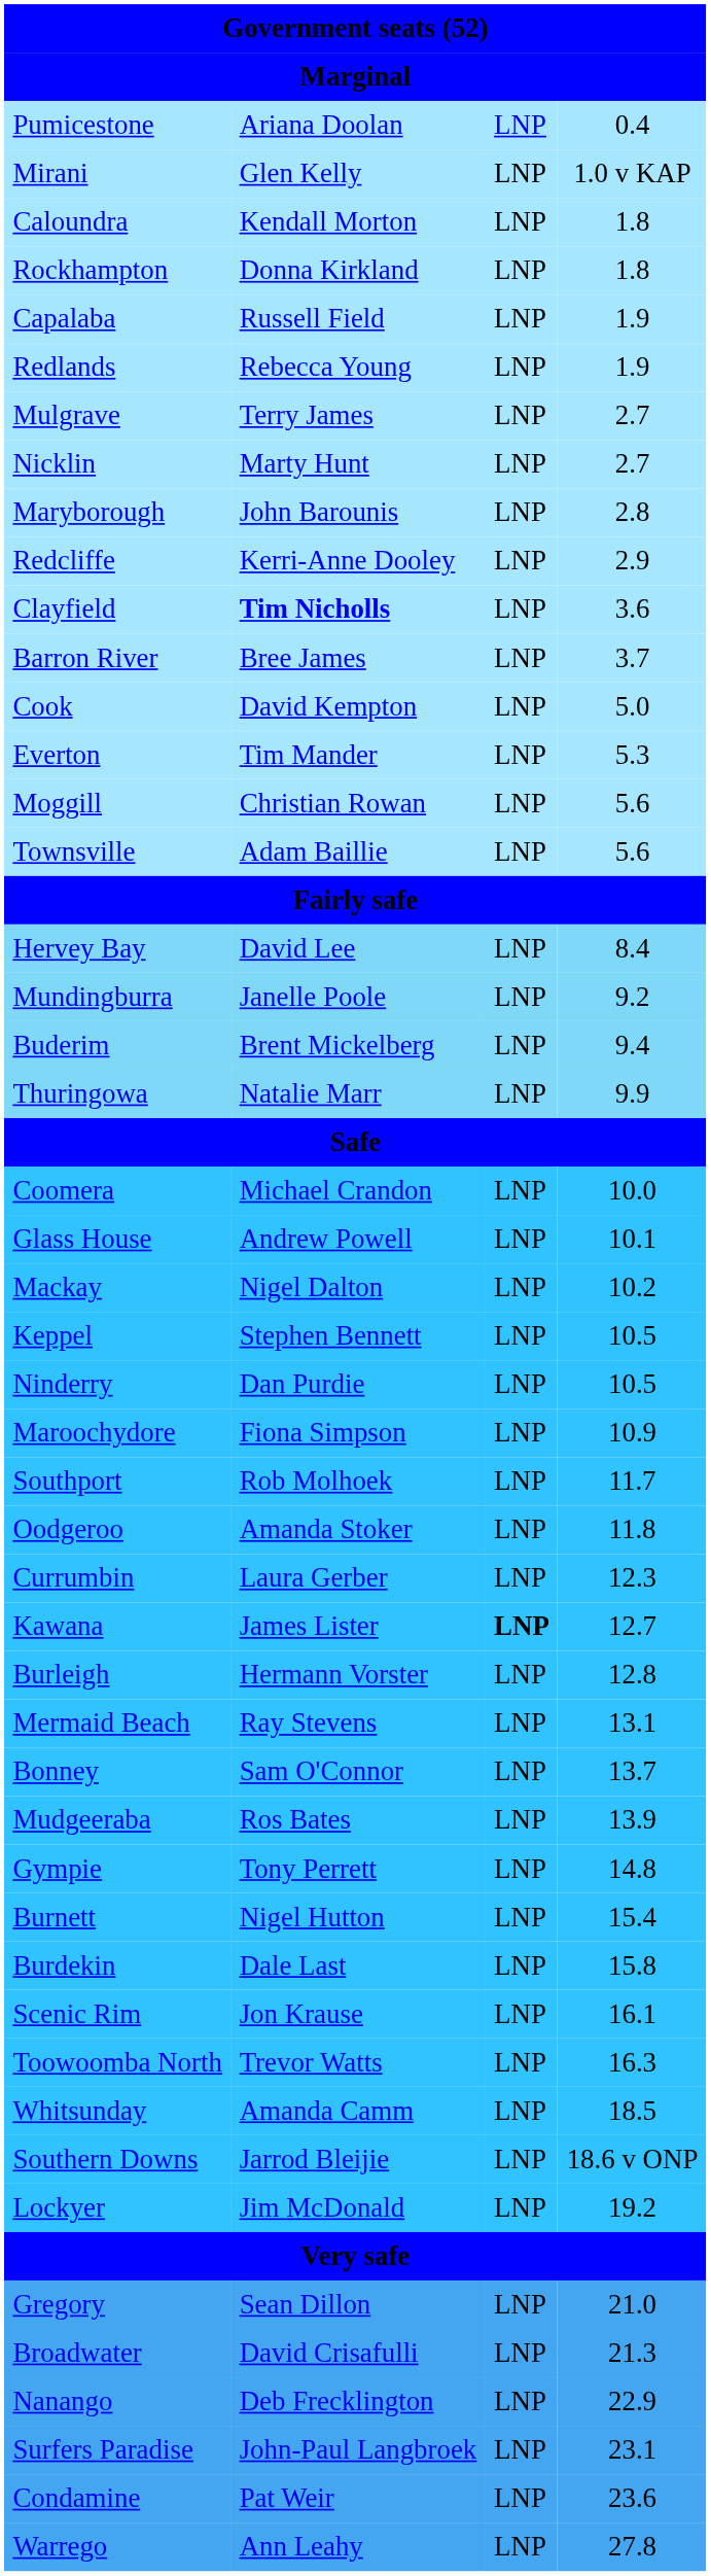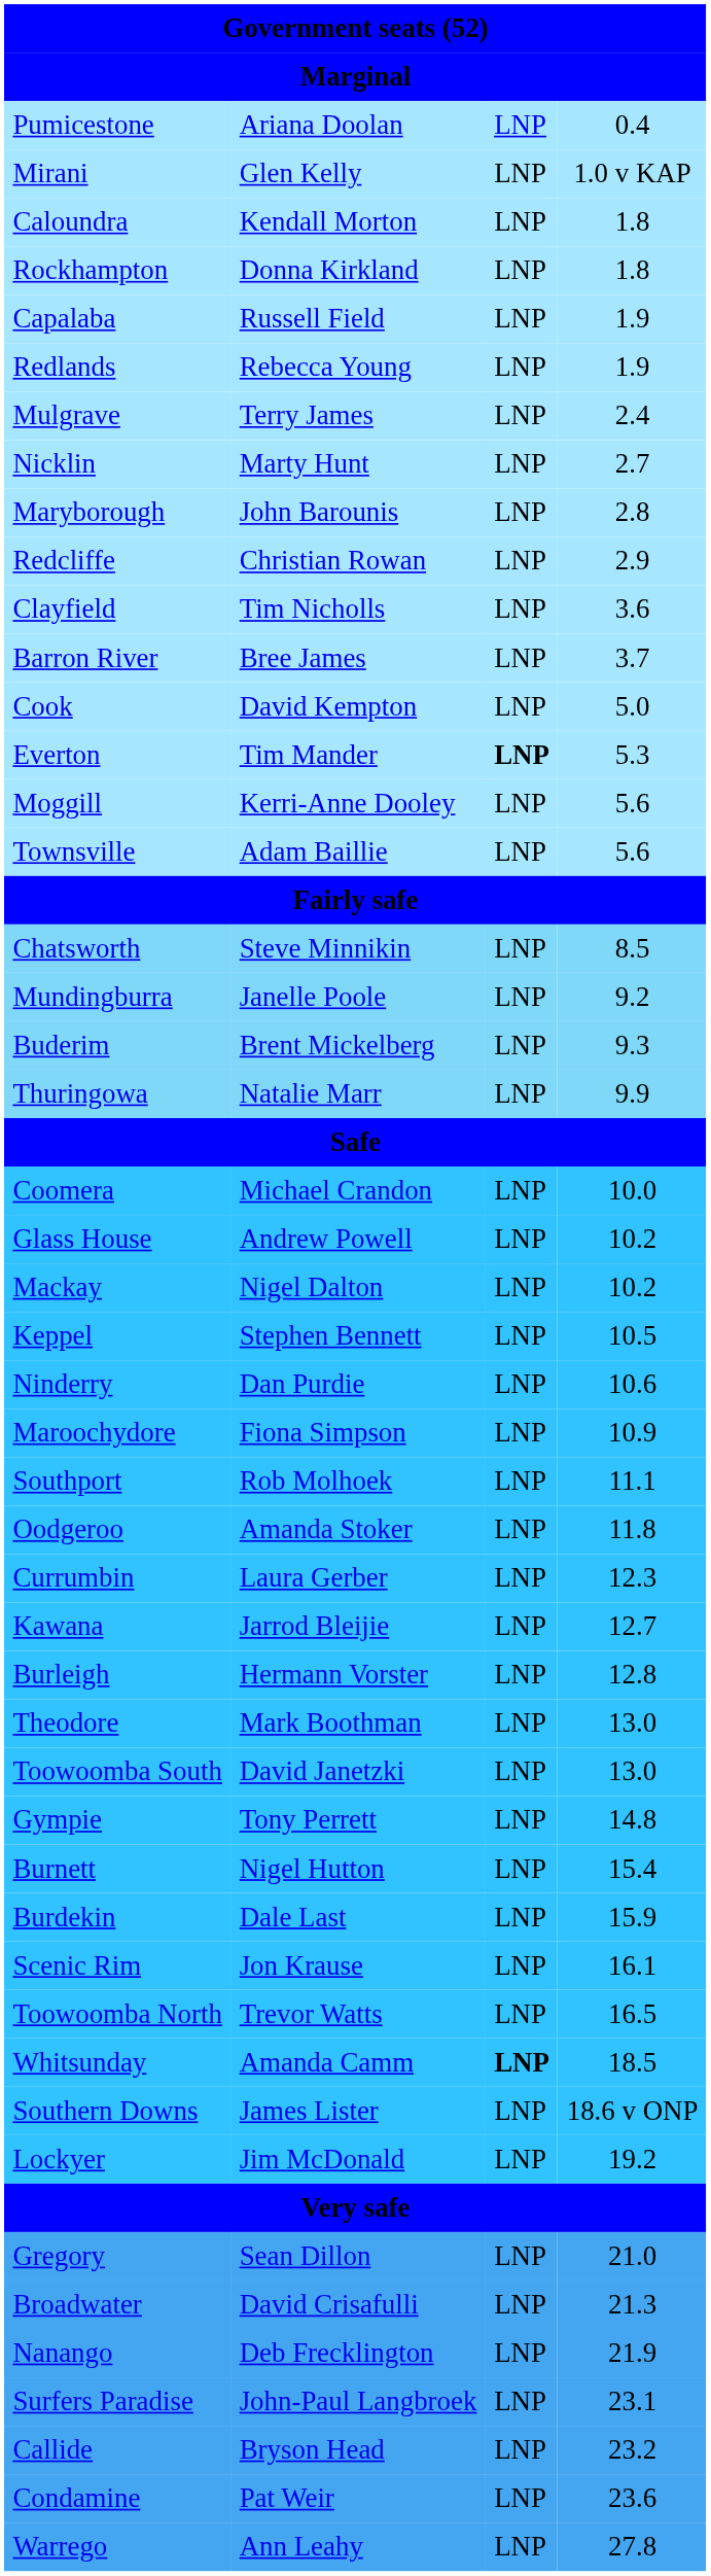 <table class="toccolours" align="left" cellpadding="5" cellspacing="0" style="margin-right: .5em; margin-top: .4em; font-size: 90 points; float:left">
 <tr>
 <td colspan=4 align=center bgcolor=blue><span><strong>Government seats (52)</strong></span></td>
 </tr>
 <tr>
 <td colspan=4 align=center bgcolor=blue><span><strong>Marginal</strong></span></td>
 </tr>
 <tr>
 <td align=left bgcolor=a6e7ff><a href='#'>Pumicestone</a></td>
 <td align=left bgcolor=a6e7ff><a href='#'>Ariana Doolan</a></td>
 <td align=left bgcolor=a6e7ff><a href='#'>LNP</a></td>
 <td align=center bgcolor=a6e7ff>0.4</td>
 </tr>
 <tr>
 <td align=left bgcolor=a6e7ff><a href='#'>Mirani</a></td>
 <td align=left bgcolor=a6e7ff><a href='#'>Glen Kelly</a></td>
 <td align=left bgcolor=a6e7ff>LNP</td>
 <td align=center bgcolor=a6e7ff>1.0 v KAP</td>
 </tr>
 <tr>
 <td align=left bgcolor=a6e7ff><a href='#'>Caloundra</a></td>
 <td align=left bgcolor=a6e7ff><a href='#'>Kendall Morton</a></td>
 <td align=left bgcolor=a6e7ff>LNP</td>
 <td align=center bgcolor=a6e7ff>1.8</td>
 </tr>
 <tr>
 <td align=left bgcolor=a6e7ff><a href='#'>Rockhampton</a></td>
 <td align=left bgcolor=a6e7ff><a href='#'>Donna Kirkland</a></td>
 <td align=left bgcolor=a6e7ff>LNP</td>
 <td align=center bgcolor=a6e7ff>1.8</td>
 </tr>
 <tr>
 <td align=left bgcolor=a6e7ff><a href='#'>Capalaba</a></td>
 <td align=left bgcolor=a6e7ff><a href='#'>Russell Field</a></td>
 <td align=left bgcolor=a6e7ff>LNP</td>
 <td align=center bgcolor=a6e7ff>1.9</td>
 </tr>
 <tr>
 <td align=left bgcolor=a6e7ff><a href='#'>Redlands</a></td>
 <td align=left bgcolor=a6e7ff><a href='#'>Rebecca Young</a></td>
 <td align=left bgcolor=a6e7ff>LNP</td>
 <td align=center bgcolor=a6e7ff>1.9</td>
 </tr>
 <tr>
 <td align=left bgcolor=a6e7ff><a href='#'>Mulgrave</a></td>
 <td align=left bgcolor=a6e7ff><a href='#'>Terry James</a></td>
 <td align=left bgcolor=a6e7ff>LNP</td>
-<td align=center bgcolor=a6e7ff>2.7</td>
+<td align=center bgcolor=a6e7ff>2.4</td>
 </tr>
 <tr>
 <td align=left bgcolor=a6e7ff><a href='#'>Nicklin</a></td>
 <td align=left bgcolor=a6e7ff><a href='#'>Marty Hunt</a></td>
 <td align=left bgcolor=a6e7ff>LNP</td>
 <td align=center bgcolor=a6e7ff>2.7</td>
 </tr>
 <tr>
 <td align=left bgcolor=a6e7ff><a href='#'>Maryborough</a></td>
 <td align=left bgcolor=a6e7ff><a href='#'>John Barounis</a></td>
 <td align=left bgcolor=a6e7ff>LNP</td>
 <td align=center bgcolor=a6e7ff>2.8</td>
 </tr>
 <tr>
 <td align=left bgcolor=a6e7ff><a href='#'>Redcliffe</a></td>
-<td align=left bgcolor=a6e7ff><a href='#'>Kerri-Anne Dooley</a></td>
+<td align=left bgcolor=a6e7ff><a href='#'>Christian Rowan</a></td>
 <td align=left bgcolor=a6e7ff>LNP</td>
 <td align=center bgcolor=a6e7ff>2.9</td>
 </tr>
 <tr>
 <td align=left bgcolor=a6e7ff><a href='#'>Clayfield</a></td>
-<td align=left bgcolor=a6e7ff><strong><a href='#'>Tim Nicholls</a></strong></td>
+<td align=left bgcolor=a6e7ff><a href='#'>Tim Nicholls</a></td>
 <td align=left bgcolor=a6e7ff>LNP</td>
 <td align=center bgcolor=a6e7ff>3.6</td>
 </tr>
 <tr>
 <td align=left bgcolor=a6e7ff><a href='#'>Barron River</a></td>
 <td align=left bgcolor=a6e7ff><a href='#'>Bree James</a></td>
 <td align=left bgcolor=a6e7ff>LNP</td>
 <td align=center bgcolor=a6e7ff>3.7</td>
 </tr>
 <tr>
 <td align=left bgcolor=a6e7ff><a href='#'>Cook</a></td>
 <td align=left bgcolor=a6e7ff><a href='#'>David Kempton</a></td>
 <td align=left bgcolor=a6e7ff>LNP</td>
 <td align=center bgcolor=a6e7ff>5.0</td>
 </tr>
 <tr>
 <td align=left bgcolor=a6e7ff><a href='#'>Everton</a></td>
 <td align=left bgcolor=a6e7ff><a href='#'>Tim Mander</a></td>
-<td align=left bgcolor=a6e7ff>LNP</td>
+<td align=left bgcolor=a6e7ff><strong>LNP</strong></td>
 <td align=center bgcolor=a6e7ff>5.3</td>
 </tr>
 <tr>
 <td align=left bgcolor=a6e7ff><a href='#'>Moggill</a></td>
-<td align=left bgcolor=a6e7ff><a href='#'>Christian Rowan</a></td>
+<td align=left bgcolor=a6e7ff><a href='#'>Kerri-Anne Dooley</a></td>
 <td align=left bgcolor=a6e7ff>LNP</td>
 <td align=center bgcolor=a6e7ff>5.6</td>
 </tr>
 <tr>
 <td align=left bgcolor=a6e7ff><a href='#'>Townsville</a></td>
 <td align=left bgcolor=a6e7ff><a href='#'>Adam Baillie</a></td>
 <td align=left bgcolor=a6e7ff>LNP</td>
 <td align=center bgcolor=a6e7ff>5.6</td>
 </tr>
 <tr>
 <td COLSPAN=4 align=center bgcolor=blue><span><strong>Fairly safe</strong></span></td>
 </tr>
 <tr>
-<td align=left bgcolor=80D8F9><a href='#'>Hervey Bay</a></td>
-<td align=left bgcolor=80D8F9><a href='#'>David Lee</a></td>
+<td align=left bgcolor=80D8F9><a href='#'>Chatsworth</a></td>
+<td align=left bgcolor=80D8F9><a href='#'>Steve Minnikin</a></td>
 <td align=left bgcolor=80D8F9>LNP</td>
-<td align=center bgcolor=80D8F9>8.4</td>
+<td align=center bgcolor=80D8F9>8.5</td>
 </tr>
 <tr>
 <td align=left bgcolor=80D8F9><a href='#'>Mundingburra</a></td>
 <td align=left bgcolor=80D8F9><a href='#'>Janelle Poole</a></td>
 <td align=left bgcolor=80D8F9>LNP</td>
 <td align=center bgcolor=80D8F9>9.2</td>
 </tr>
 <tr>
 <td align=left bgcolor=80D8F9><a href='#'>Buderim</a></td>
 <td align=left bgcolor=80D8F9><a href='#'>Brent Mickelberg</a></td>
 <td align=left bgcolor=80D8F9>LNP</td>
-<td align=center bgcolor=80D8F9>9.4</td>
+<td align=center bgcolor=80D8F9>9.3</td>
 </tr>
 <tr>
 <td align=left bgcolor=80D8F9><a href='#'>Thuringowa</a></td>
 <td align=left bgcolor=80D8F9><a href='#'>Natalie Marr</a></td>
 <td align=left bgcolor=80D8F9>LNP</td>
 <td align=center bgcolor=80D8F9>9.9</td>
 </tr>
 <tr>
 <td COLSPAN=4 align=center bgcolor=blue><span><strong>Safe</strong></span></td>
 </tr>
 <tr>
 <td align=left bgcolor=31C3FF><a href='#'>Coomera</a></td>
 <td align=left bgcolor=31C3FF><a href='#'>Michael Crandon</a></td>
 <td align=left bgcolor=31C3FF>LNP</td>
 <td align=center bgcolor=31C3FF>10.0</td>
 </tr>
 <tr>
 <td align=left bgcolor=31C3FF><a href='#'>Glass House</a></td>
 <td align=left bgcolor=31C3FF><a href='#'>Andrew Powell</a></td>
 <td align=left bgcolor=31C3FF>LNP</td>
-<td align=center bgcolor=31C3FF>10.1</td>
+<td align=center bgcolor=31C3FF>10.2</td>
 </tr>
 <tr>
 <td align=left bgcolor=31C3FF><a href='#'>Mackay</a></td>
 <td align=left bgcolor=31C3FF><a href='#'>Nigel Dalton</a></td>
 <td align=left bgcolor=31C3FF>LNP</td>
 <td align=center bgcolor=31C3FF>10.2</td>
 </tr>
 <tr>
 <td align=left bgcolor=31C3FF><a href='#'>Keppel</a></td>
 <td align=left bgcolor=31C3FF><a href='#'>Stephen Bennett</a></td>
 <td align=left bgcolor=31C3FF>LNP</td>
 <td align=center bgcolor=31C3FF>10.5</td>
 </tr>
 <tr>
 <td align=left bgcolor=31C3FF><a href='#'>Ninderry</a></td>
 <td align=left bgcolor=31C3FF><a href='#'>Dan Purdie</a></td>
 <td align=left bgcolor=31C3FF>LNP</td>
-<td align=center bgcolor=31C3FF>10.5</td>
+<td align=center bgcolor=31C3FF>10.6</td>
 </tr>
 <tr>
 <td align=left bgcolor=31C3FF><a href='#'>Maroochydore</a></td>
 <td align=left bgcolor=31C3FF><a href='#'>Fiona Simpson</a></td>
 <td align=left bgcolor=31C3FF>LNP</td>
 <td align=center bgcolor=31C3FF>10.9</td>
 </tr>
 <tr>
 <td align=left bgcolor=31C3FF><a href='#'>Southport</a></td>
 <td align=left bgcolor=31C3FF><a href='#'>Rob Molhoek</a></td>
 <td align=left bgcolor=31C3FF>LNP</td>
-<td align=center bgcolor=31C3FF>11.7</td>
+<td align=center bgcolor=31C3FF>11.1</td>
 </tr>
 <tr>
 <td align=left bgcolor=31C3FF><a href='#'>Oodgeroo</a></td>
 <td align=left bgcolor=31C3FF><a href='#'>Amanda Stoker</a></td>
 <td align=left bgcolor=31C3FF>LNP</td>
 <td align=center bgcolor=31C3FF>11.8</td>
 </tr>
 <tr>
 <td align=left bgcolor=31C3FF><a href='#'>Currumbin</a></td>
 <td align=left bgcolor=31C3FF><a href='#'>Laura Gerber</a></td>
 <td align=left bgcolor=31C3FF>LNP</td>
 <td align=center bgcolor=31C3FF>12.3</td>
 </tr>
 <tr>
 <td align=left bgcolor=31C3FF><a href='#'>Kawana</a></td>
-<td align=left bgcolor=31C3FF><a href='#'>James Lister</a></td>
-<td align=left bgcolor=31C3FF><strong>LNP</strong></td>
+<td align=left bgcolor=31C3FF><a href='#'>Jarrod Bleijie</a></td>
+<td align=left bgcolor=31C3FF>LNP</td>
 <td align=center bgcolor=31C3FF>12.7</td>
 </tr>
 <tr>
 <td align=left bgcolor=31C3FF><a href='#'>Burleigh</a></td>
 <td align=left bgcolor=31C3FF><a href='#'>Hermann Vorster</a></td>
 <td align=left bgcolor=31C3FF>LNP</td>
 <td align=center bgcolor=31C3FF>12.8</td>
 </tr>
 <tr>
-<td align=left bgcolor=31C3FF><a href='#'>Mermaid Beach</a></td>
-<td align=left bgcolor=31C3FF><a href='#'>Ray Stevens</a></td>
+<td align=left bgcolor=31C3FF><a href='#'>Theodore</a></td>
+<td align=left bgcolor=31C3FF><a href='#'>Mark Boothman</a></td>
 <td align=left bgcolor=31C3FF>LNP</td>
-<td align=center bgcolor=31C3FF>13.1</td>
+<td align=center bgcolor=31C3FF>13.0</td>
 </tr>
 <tr>
-<td align=left bgcolor=31C3FF><a href='#'>Bonney</a></td>
-<td align=left bgcolor=31C3FF><a href='#'>Sam O'Connor</a></td>
+<td align=left bgcolor=31C3FF><a href='#'>Toowoomba South</a></td>
+<td align=left bgcolor=31C3FF><a href='#'>David Janetzki</a></td>
 <td align=left bgcolor=31C3FF>LNP</td>
-<td align=center bgcolor=31C3FF>13.7</td>
-</tr>
-<tr>
-<td align=left bgcolor=31C3FF><a href='#'>Mudgeeraba</a></td>
-<td align=left bgcolor=31C3FF><a href='#'>Ros Bates</a></td>
-<td align=left bgcolor=31C3FF>LNP</td>
-<td align=center bgcolor=31C3FF>13.9</td>
+<td align=center bgcolor=31C3FF>13.0</td>
 </tr>
 <tr>
 <td align=left bgcolor=31C3FF><a href='#'>Gympie</a></td>
 <td align=left bgcolor=31C3FF><a href='#'>Tony Perrett</a></td>
 <td align=left bgcolor=31C3FF>LNP</td>
 <td align=center bgcolor=31C3FF>14.8</td>
 </tr>
 <tr>
 <td align=left bgcolor=31C3FF><a href='#'>Burnett</a></td>
 <td align=left bgcolor=31C3FF><a href='#'>Nigel Hutton</a></td>
 <td align=left bgcolor=31C3FF>LNP</td>
 <td align=center bgcolor=31C3FF>15.4</td>
 </tr>
 <tr>
 <td align=left bgcolor=31C3FF><a href='#'>Burdekin</a></td>
 <td align=left bgcolor=31C3FF><a href='#'>Dale Last</a></td>
 <td align=left bgcolor=31C3FF>LNP</td>
-<td align=center bgcolor=31C3FF>15.8</td>
+<td align=center bgcolor=31C3FF>15.9</td>
 </tr>
 <tr>
 <td align=left bgcolor=31C3FF><a href='#'>Scenic Rim</a></td>
 <td align=left bgcolor=31C3FF><a href='#'>Jon Krause</a></td>
 <td align=left bgcolor=31C3FF>LNP</td>
 <td align=center bgcolor=31C3FF>16.1</td>
 </tr>
 <tr>
 <td align=left bgcolor=31C3FF><a href='#'>Toowoomba North</a></td>
 <td align=left bgcolor=31C3FF><a href='#'>Trevor Watts</a></td>
 <td align=left bgcolor=31C3FF>LNP</td>
-<td align=center bgcolor=31C3FF>16.3</td>
+<td align=center bgcolor=31C3FF>16.5</td>
 </tr>
 <tr>
 <td align=left bgcolor=31C3FF><a href='#'>Whitsunday</a></td>
 <td align=left bgcolor=31C3FF><a href='#'>Amanda Camm</a></td>
-<td align=left bgcolor=31C3FF>LNP</td>
+<td align=left bgcolor=31C3FF><strong>LNP</strong></td>
 <td align=center bgcolor=31C3FF>18.5</td>
 </tr>
 <tr>
 <td align=left bgcolor=31C3FF><a href='#'>Southern Downs</a></td>
-<td align=left bgcolor=31C3FF><a href='#'>Jarrod Bleijie</a></td>
+<td align=left bgcolor=31C3FF><a href='#'>James Lister</a></td>
 <td align=left bgcolor=31C3FF>LNP</td>
 <td align=center bgcolor=31C3FF>18.6 v ONP</td>
 </tr>
 <tr>
 <td align=left bgcolor=31C3FF><a href='#'>Lockyer</a></td>
 <td align=left bgcolor=31C3FF><a href='#'>Jim McDonald</a></td>
 <td align=left bgcolor=31C3FF>LNP</td>
 <td align=center bgcolor=31C3FF>19.2</td>
 </tr>
 <tr>
 <td colspan=4 align=center bgcolor=blue><span><strong>Very safe</strong></span></td>
 </tr>
 <tr>
 <td align=left bgcolor=44A6F1><a href='#'>Gregory</a></td>
 <td align=left bgcolor=44A6F1><a href='#'>Sean Dillon</a></td>
 <td align=left bgcolor=44A6F1>LNP</td>
 <td align=center bgcolor=44A6F1>21.0</td>
 </tr>
 <tr>
 <td align=left bgcolor=44A6F1><a href='#'>Broadwater</a></td>
 <td align=left bgcolor=44A6F1><a href='#'>David Crisafulli</a></td>
 <td align=left bgcolor=44A6F1>LNP</td>
 <td align=center bgcolor=44A6F1>21.3</td>
 </tr>
 <tr>
 <td align=left bgcolor=44A6F1><a href='#'>Nanango</a></td>
 <td align=left bgcolor=44A6F1><a href='#'>Deb Frecklington</a></td>
 <td align=left bgcolor=44A6F1>LNP</td>
-<td align=center bgcolor=44A6F1>22.9</td>
+<td align=center bgcolor=44A6F1>21.9</td>
 </tr>
 <tr>
 <td align=left bgcolor=44A6F1><a href='#'>Surfers Paradise</a></td>
 <td align=left bgcolor=44A6F1><a href='#'>John-Paul Langbroek</a></td>
 <td align=left bgcolor=44A6F1>LNP</td>
 <td align=center bgcolor=44A6F1>23.1</td>
+</tr>
+<tr>
+<td align=left bgcolor=44A6F1><a href='#'>Callide</a></td>
+<td align=left bgcolor=44A6F1><a href='#'>Bryson Head</a></td>
+<td align=left bgcolor=44A6F1>LNP</td>
+<td align=center bgcolor=44A6F1>23.2</td>
 </tr>
 <tr>
 <td align=left bgcolor=44A6F1><a href='#'>Condamine</a></td>
 <td align=left bgcolor=44A6F1><a href='#'>Pat Weir</a></td>
 <td align=left bgcolor=44A6F1>LNP</td>
 <td align=center bgcolor=44A6F1>23.6</td>
 </tr>
 <tr>
 <td align=left bgcolor=44A6F1><a href='#'>Warrego</a></td>
 <td align=left bgcolor=44A6F1><a href='#'>Ann Leahy</a></td>
 <td align=left bgcolor=44A6F1>LNP</td>
 <td align=center bgcolor=44A6F1>27.8</td>
 </tr>
 </table>
